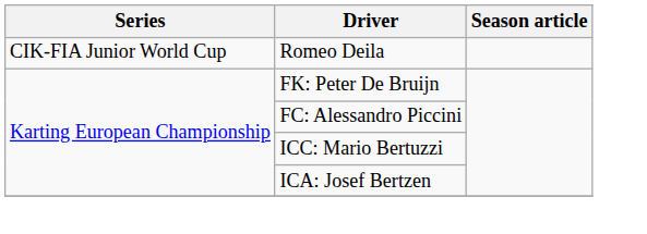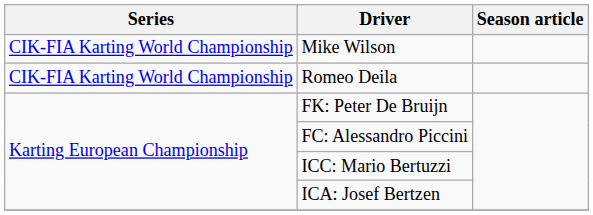 <table class="wikitable" style="font-size: 87%;">
 <tr>
 <th>Series</th>
 <th>Driver</th>
 <th>Season article</th>
 </tr>
 <tr>
-<td>CIK-FIA Junior World Cup</td>
+<td><a href='#'>CIK-FIA Karting World Championship</a></td>
+<td> Mike Wilson</td>
+<td></td>
+</tr>
+<tr>
+<td><a href='#'>CIK-FIA Karting World Championship</a></td>
 <td> Romeo Deila</td>
 <td></td>
 </tr>
 <tr>
 <td rowspan=4><a href='#'>Karting European Championship</a></td>
 <td>FK:  Peter De Bruijn</td>
 <td rowspan=4></td>
 </tr>
 <tr>
 <td>FC:  Alessandro Piccini</td>
 </tr>
 <tr>
 <td>ICC:  Mario Bertuzzi</td>
 </tr>
 <tr>
 <td>ICA:  Josef Bertzen</td>
 </tr>
 <tr>
 </tr>
 </table>
